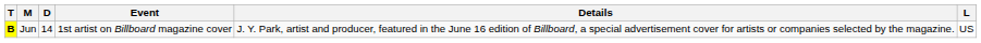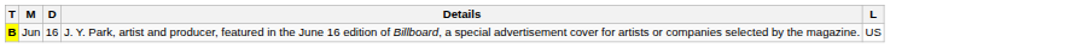 <table class="wikitable">
 <tr>
 <th>T</th>
 <th>M</th>
 <th>D</th>
-<th>Event</th>
 <th>Details</th>
 <th>L</th>
 </tr>
 <tr>
 <td style="background:yellow"><strong>B</strong></td>
 <td>Jun</td>
-<td>14</td>
-<td>1st artist on <em>Billboard</em> magazine cover</td>
+<td>16</td>
 <td>J. Y. Park, artist and producer, featured in the June 16 edition of <em>Billboard</em>, a special advertisement cover for artists or companies selected by the magazine.</td>
 <td style="background:white">US</td>
 </tr>
 </table>
